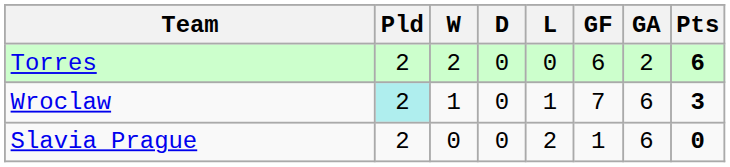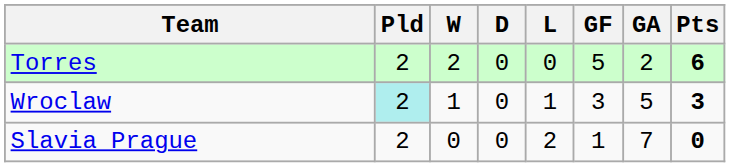 <table class="wikitable" style="text-align: center;">
 <tr>
 <th width=195>Team</th>
 <th width=20>Pld</th>
 <th width=20>W</th>
 <th width=20>D</th>
 <th width=20>L</th>
 <th width=20>GF</th>
 <th width=20>GA</th>
 <th width=20>Pts</th>
 </tr>
 <tr align="center" style="background:#ccffcc;">
 <td align="left"> <a href='#'>Torres</a></td>
 <td>2</td>
 <td>2</td>
 <td>0</td>
 <td>0</td>
-<td>6</td>
+<td>5</td>
 <td>2</td>
 <td><strong>6</strong></td>
 </tr>
 <tr align="center">
 <td align="left"> <a href='#'>Wroclaw</a></td>
 <td style="background: paleturquoise;">2</td>
 <td>1</td>
 <td>0</td>
 <td>1</td>
-<td>7</td>
-<td>6</td>
+<td>3</td>
+<td>5</td>
 <td><strong>3</strong></td>
 </tr>
 <tr align="center">
 <td align="left"> <a href='#'>Slavia Prague</a></td>
 <td>2</td>
 <td>0</td>
 <td>0</td>
 <td>2</td>
 <td>1</td>
-<td>6</td>
+<td>7</td>
 <td><strong>0</strong></td>
 </tr>
 </table>
